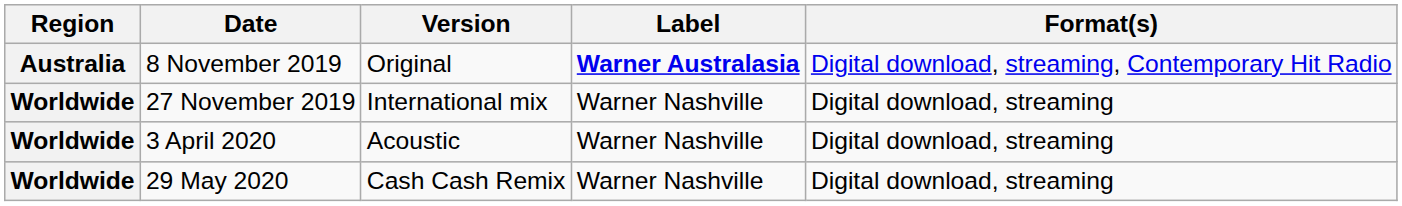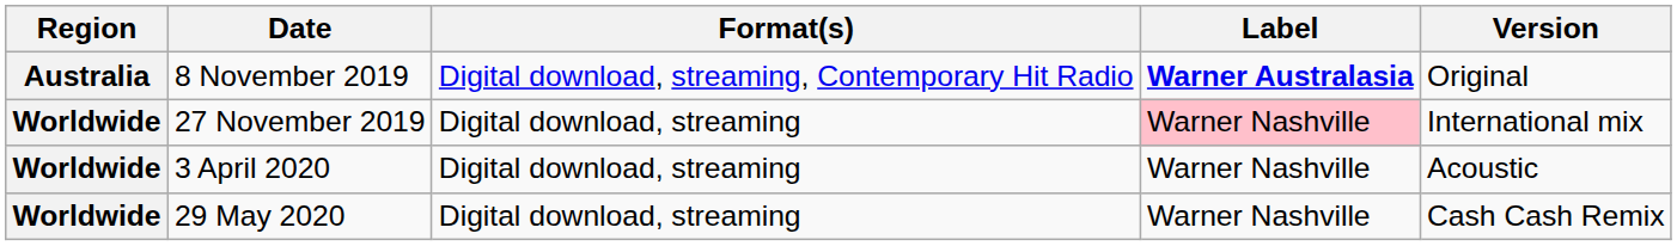 <table class="wikitable plainrowheaders">
 <tr>
 <th scope="col">Region</th>
 <th scope="col">Date</th>
+<th scope="col">Format(s)</th>
+<th scope="col">Label</th>
 <th scope="col">Version</th>
-<th scope="col">Label</th>
-<th scope="col">Format(s)</th>
 </tr>
 <tr>
 <th scope="row">Australia</th>
 <td>8 November 2019</td>
+<td><a href='#'>Digital download</a>, <a href='#'>streaming</a>, <a href='#'>Contemporary Hit Radio</a></td>
+<td><strong><a href='#'>Warner Australasia</a></strong></td>
 <td>Original</td>
-<td><strong><a href='#'>Warner Australasia</a></strong></td>
-<td><a href='#'>Digital download</a>, <a href='#'>streaming</a>, <a href='#'>Contemporary Hit Radio</a></td>
 </tr>
 <tr>
 <th scope="row">Worldwide</th>
 <td>27 November 2019</td>
+<td>Digital download, streaming</td>
+<td style="background: pink;">Warner Nashville</td>
 <td>International mix</td>
-<td>Warner Nashville</td>
-<td>Digital download, streaming</td>
 </tr>
 <tr>
 <th scope="row">Worldwide</th>
 <td>3 April 2020</td>
+<td>Digital download, streaming</td>
+<td>Warner Nashville</td>
 <td>Acoustic</td>
-<td>Warner Nashville</td>
-<td>Digital download, streaming</td>
 </tr>
 <tr>
 <th scope="row">Worldwide</th>
 <td>29 May 2020</td>
+<td>Digital download, streaming</td>
+<td>Warner Nashville</td>
 <td>Cash Cash Remix</td>
-<td>Warner Nashville</td>
-<td>Digital download, streaming</td>
 </tr>
 </table>
